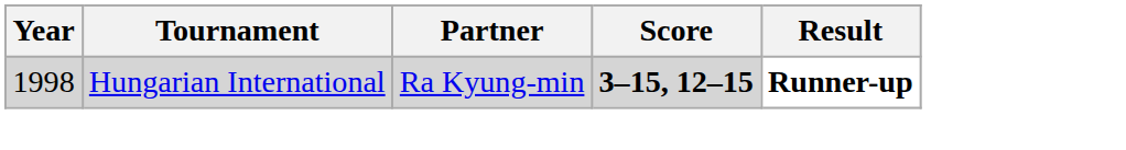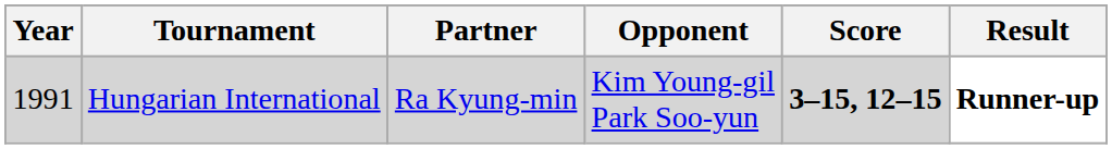 <table class="sortable wikitable" style="font-size: 90%;">
 <tr>
 <th>Year</th>
 <th>Tournament</th>
 <th>Partner</th>
+<th>Opponent</th>
 <th>Score</th>
 <th>Result</th>
 </tr>
 <tr style="background:#D5D5D5">
-<td align="center">1998</td>
+<td align="center">1991</td>
 <td align="left"><a href='#'>Hungarian International</a></td>
 <td align="left"> <a href='#'>Ra Kyung-min</a></td>
+<td align="left"> <a href='#'>Kim Young-gil</a> <br>  <a href='#'>Park Soo-yun</a></td>
 <td align="left"><strong>3–15, 12–15</strong></td>
 <td style="text-align:left; background:white"> <strong>Runner-up</strong></td>
 </tr>
 </table>
